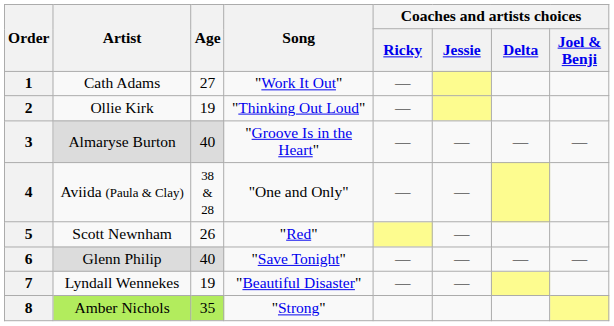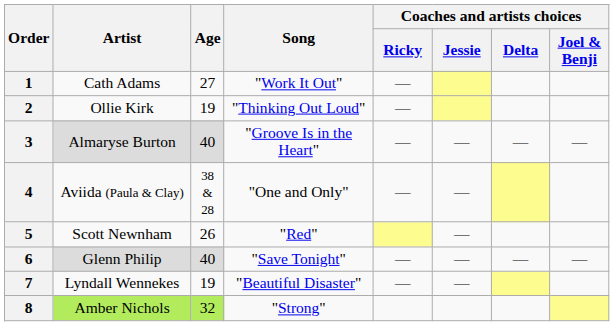 <table class="wikitable" style="text-align:center; width:100%;">
 <tr>
 <th scope="col" rowspan="2" style="width:05%;">Order</th>
 <th scope="col" rowspan="2" style="width:24%;">Artist</th>
 <th scope="col" rowspan="2" style="width:05%;">Age</th>
 <th scope="col" rowspan="2" style="width:26%;">Song</th>
 <th colspan="4" style="width:40%;">Coaches and artists choices</th>
 </tr>
 <tr>
 <th style="width:10%;"><a href='#'>Ricky</a></th>
 <th style="width:10%;"><a href='#'>Jessie</a></th>
 <th style="width:10%;"><a href='#'>Delta</a></th>
 <th style="width:10%;"><a href='#'>Joel & Benji</a></th>
 </tr>
 <tr>
 <th scope="col">1</th>
 <td>Cath Adams</td>
 <td>27</td>
 <td>"<a href='#'>Work It Out</a>"</td>
 <td>—</td>
 <td style="background-color:#FDFC8F;"><strong></strong></td>
 <td><strong></strong></td>
 <td><strong></strong></td>
 </tr>
 <tr>
 <th scope="col">2</th>
 <td>Ollie Kirk</td>
 <td>19</td>
 <td>"<a href='#'>Thinking Out Loud</a>"</td>
 <td>—</td>
 <td style="background-color:#FDFC8F;"><strong></strong></td>
 <td><strong></strong></td>
 <td><strong></strong></td>
 </tr>
 <tr>
 <th scope="col">3</th>
 <td style="background-color:#DCDCDC;">Almaryse Burton</td>
 <td style="background-color:#DCDCDC;">40</td>
 <td>"<a href='#'>Groove Is in the Heart</a>"</td>
 <td>—</td>
 <td>—</td>
 <td>—</td>
 <td>—</td>
 </tr>
 <tr>
 <th scope="col">4</th>
 <td>Aviida <small>(Paula & Clay) </small></td>
 <td><small> 38 & 28 </small></td>
 <td>"One and Only"</td>
 <td>—</td>
 <td>—</td>
 <td style="background-color:#FDFC8F;"><strong></strong></td>
 <td><strong></strong></td>
 </tr>
 <tr>
 <th scope="col">5</th>
 <td>Scott Newnham</td>
 <td>26</td>
 <td>"<a href='#'>Red</a>"</td>
 <td style="background-color:#FDFC8F;"><strong></strong></td>
 <td>—</td>
 <td><strong></strong></td>
 <td><strong></strong></td>
 </tr>
 <tr>
 <th scope="col">6</th>
 <td style="background-color:#DCDCDC;">Glenn Philip</td>
 <td style="background-color:#DCDCDC;">40</td>
 <td>"<a href='#'>Save Tonight</a>"</td>
 <td>—</td>
 <td>—</td>
 <td>—</td>
 <td>—</td>
 </tr>
 <tr>
 <th scope="col">7</th>
 <td>Lyndall Wennekes</td>
 <td>19</td>
 <td>"<a href='#'>Beautiful Disaster</a>"</td>
 <td>—</td>
 <td>—</td>
 <td style="background-color:#FDFC8F;"><strong></strong></td>
 <td><strong></strong></td>
 </tr>
 <tr>
 <th scope="col">8</th>
 <td style="background-color:#B2EC5D;">Amber Nichols</td>
-<td style="background-color:#B2EC5D;">35</td>
+<td style="background-color:#B2EC5D;">32</td>
 <td>"<a href='#'>Strong</a>"</td>
 <td><strong></strong></td>
 <td><strong></strong></td>
 <td><strong></strong></td>
 <td style="background-color:#FDFC8F;"><strong></strong></td>
 </tr>
 </table>
